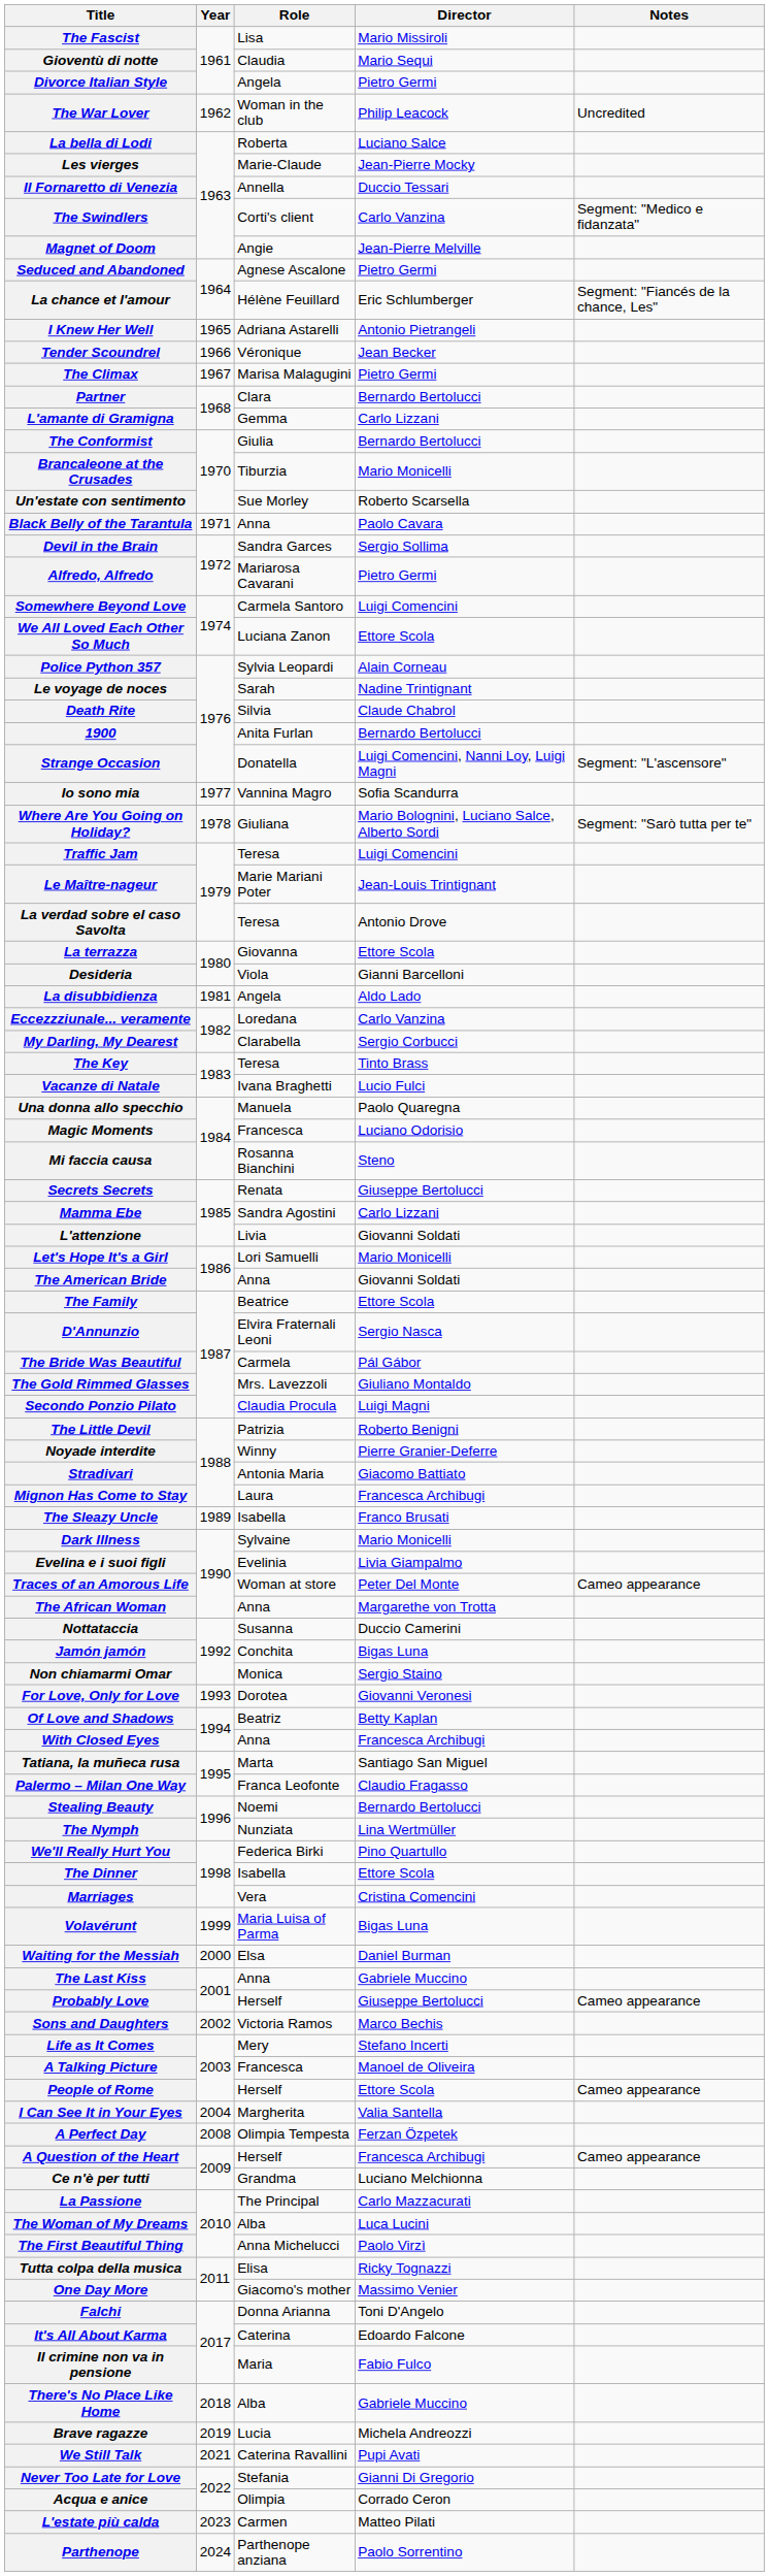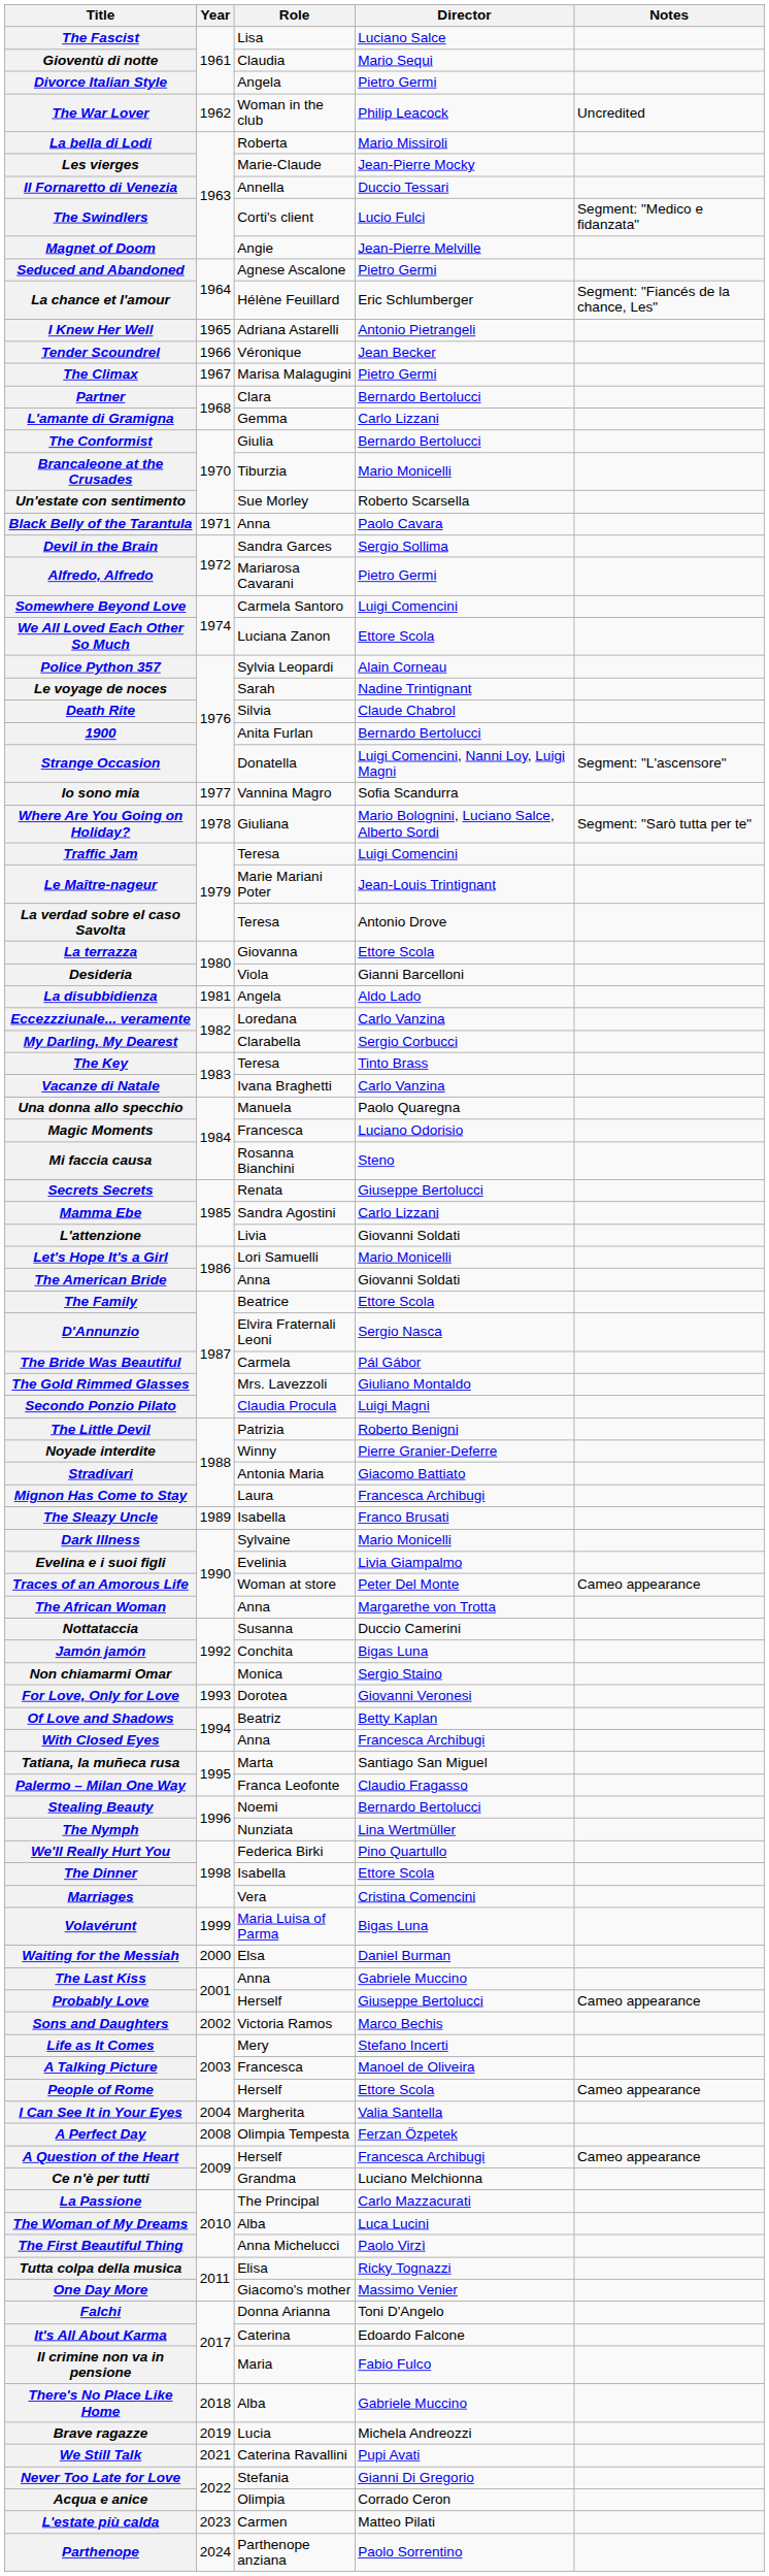 <table class="wikitable plainrowheaders sortable">
 <tr>
 <th scope="col">Title</th>
 <th scope="col">Year</th>
 <th scope="col">Role</th>
 <th scope="col">Director</th>
 <th scope="col" class="unsortable">Notes</th>
 </tr>
 <tr>
 <th scope="row"><em><a href='#'>The Fascist</a></em></th>
 <td rowspan="3">1961</td>
 <td>Lisa</td>
-<td><a href='#'>Mario Missiroli</a></td>
+<td><a href='#'>Luciano Salce</a></td>
 <td></td>
 </tr>
 <tr>
 <th scope="row"><em>Gioventù di notte</em></th>
 <td>Claudia</td>
 <td><a href='#'>Mario Sequi</a></td>
 <td></td>
 </tr>
 <tr>
 <th scope="row"><em><a href='#'>Divorce Italian Style</a></em></th>
 <td>Angela</td>
 <td><a href='#'>Pietro Germi</a></td>
 <td></td>
 </tr>
 <tr>
 <th scope="row"><em><a href='#'>The War Lover</a></em></th>
 <td>1962</td>
 <td>Woman in the club</td>
 <td><a href='#'>Philip Leacock</a></td>
 <td>Uncredited</td>
 </tr>
 <tr>
 <th scope="row"><em><a href='#'>La bella di Lodi</a></em></th>
 <td rowspan="5">1963</td>
 <td>Roberta</td>
-<td><a href='#'>Luciano Salce</a></td>
+<td><a href='#'>Mario Missiroli</a></td>
 <td></td>
 </tr>
 <tr>
 <th scope="row"><em>Les vierges</em></th>
 <td>Marie-Claude</td>
 <td><a href='#'>Jean-Pierre Mocky</a></td>
 <td></td>
 </tr>
 <tr>
 <th scope="row"><em><a href='#'>Il Fornaretto di Venezia</a></em></th>
 <td>Annella</td>
 <td><a href='#'>Duccio Tessari</a></td>
 <td></td>
 </tr>
 <tr>
 <th scope="row"><em><a href='#'>The Swindlers</a></em></th>
 <td>Corti's client</td>
-<td><a href='#'>Carlo Vanzina</a></td>
+<td><a href='#'>Lucio Fulci</a></td>
 <td>Segment: "Medico e fidanzata"</td>
 </tr>
 <tr>
 <th scope="row"><em><a href='#'>Magnet of Doom</a></em></th>
 <td>Angie</td>
 <td><a href='#'>Jean-Pierre Melville</a></td>
 <td></td>
 </tr>
 <tr>
 <th scope="row"><em><a href='#'>Seduced and Abandoned</a></em></th>
 <td rowspan="2">1964</td>
 <td>Agnese Ascalone</td>
 <td><a href='#'>Pietro Germi</a></td>
 <td></td>
 </tr>
 <tr>
 <th scope="row"><em>La chance et l'amour</em></th>
 <td>Hélène Feuillard</td>
 <td>Eric Schlumberger</td>
 <td>Segment: "Fiancés de la chance, Les"</td>
 </tr>
 <tr>
 <th scope="row"><em><a href='#'>I Knew Her Well</a></em></th>
 <td>1965</td>
 <td>Adriana Astarelli</td>
 <td><a href='#'>Antonio Pietrangeli</a></td>
 <td></td>
 </tr>
 <tr>
 <th scope="row"><em><a href='#'>Tender Scoundrel</a></em></th>
 <td>1966</td>
 <td>Véronique</td>
 <td><a href='#'>Jean Becker</a></td>
 <td></td>
 </tr>
 <tr>
 <th scope="row"><em><a href='#'>The Climax</a></em></th>
 <td>1967</td>
 <td>Marisa Malagugini</td>
 <td><a href='#'>Pietro Germi</a></td>
 <td></td>
 </tr>
 <tr>
 <th scope="row"><em><a href='#'>Partner</a></em></th>
 <td rowspan="2">1968</td>
 <td>Clara</td>
 <td><a href='#'>Bernardo Bertolucci</a></td>
 <td></td>
 </tr>
 <tr>
 <th scope="row"><em><a href='#'>L'amante di Gramigna</a></em></th>
 <td>Gemma</td>
 <td><a href='#'>Carlo Lizzani</a></td>
 <td></td>
 </tr>
 <tr>
 <th scope="row"><em><a href='#'>The Conformist</a></em></th>
 <td rowspan="3">1970</td>
 <td>Giulia</td>
 <td><a href='#'>Bernardo Bertolucci</a></td>
 <td></td>
 </tr>
 <tr>
 <th scope="row"><em><a href='#'>Brancaleone at the Crusades</a></em></th>
 <td>Tiburzia</td>
 <td><a href='#'>Mario Monicelli</a></td>
 <td></td>
 </tr>
 <tr>
 <th scope="row"><em>Un'estate con sentimento</em></th>
 <td>Sue Morley</td>
 <td>Roberto Scarsella</td>
 <td></td>
 </tr>
 <tr>
 <th scope="row"><em><a href='#'>Black Belly of the Tarantula</a></em></th>
 <td>1971</td>
 <td>Anna</td>
 <td><a href='#'>Paolo Cavara</a></td>
 <td></td>
 </tr>
 <tr>
 <th scope="row"><em><a href='#'>Devil in the Brain</a></em></th>
 <td rowspan="2">1972</td>
 <td>Sandra Garces</td>
 <td><a href='#'>Sergio Sollima</a></td>
 <td></td>
 </tr>
 <tr>
 <th scope="row"><em><a href='#'>Alfredo, Alfredo</a></em></th>
 <td>Mariarosa Cavarani</td>
 <td><a href='#'>Pietro Germi</a></td>
 <td></td>
 </tr>
 <tr>
 <th scope="row"><em><a href='#'>Somewhere Beyond Love</a></em></th>
 <td rowspan="2">1974</td>
 <td>Carmela Santoro</td>
 <td><a href='#'>Luigi Comencini</a></td>
 <td></td>
 </tr>
 <tr>
 <th scope="row"><em><a href='#'>We All Loved Each Other So Much</a></em></th>
 <td>Luciana Zanon</td>
 <td><a href='#'>Ettore Scola</a></td>
 <td></td>
 </tr>
 <tr>
 <th scope="row"><em><a href='#'>Police Python 357</a></em></th>
 <td rowspan="5">1976</td>
 <td>Sylvia Leopardi</td>
 <td><a href='#'>Alain Corneau</a></td>
 <td></td>
 </tr>
 <tr>
 <th scope="row"><em>Le voyage de noces</em></th>
 <td>Sarah</td>
 <td><a href='#'>Nadine Trintignant</a></td>
 <td></td>
 </tr>
 <tr>
 <th scope="row"><em><a href='#'>Death Rite</a></em></th>
 <td>Silvia</td>
 <td><a href='#'>Claude Chabrol</a></td>
 <td></td>
 </tr>
 <tr>
 <th scope="row"><em><a href='#'>1900</a></em></th>
 <td>Anita Furlan</td>
 <td><a href='#'>Bernardo Bertolucci</a></td>
 <td></td>
 </tr>
 <tr>
 <th scope="row"><em><a href='#'>Strange Occasion</a></em></th>
 <td>Donatella</td>
 <td><a href='#'>Luigi Comencini</a>, <a href='#'>Nanni Loy</a>, <a href='#'>Luigi Magni</a></td>
 <td>Segment: "L'ascensore"</td>
 </tr>
 <tr>
 <th scope="row"><em>Io sono mia</em></th>
 <td>1977</td>
 <td>Vannina Magro</td>
 <td>Sofia Scandurra</td>
 <td></td>
 </tr>
 <tr>
 <th scope="row"><em><a href='#'>Where Are You Going on Holiday?</a></em></th>
 <td>1978</td>
 <td>Giuliana</td>
 <td><a href='#'>Mario Bolognini</a>, <a href='#'>Luciano Salce</a>, <a href='#'>Alberto Sordi</a></td>
 <td>Segment: "Sarò tutta per te"</td>
 </tr>
 <tr>
 <th scope="row"><em><a href='#'>Traffic Jam</a></em></th>
 <td rowspan="3">1979</td>
 <td>Teresa</td>
 <td><a href='#'>Luigi Comencini</a></td>
 <td></td>
 </tr>
 <tr>
 <th scope="row"><em><a href='#'>Le Maître-nageur</a></em></th>
 <td>Marie Mariani Poter</td>
 <td><a href='#'>Jean-Louis Trintignant</a></td>
 <td></td>
 </tr>
 <tr>
 <th scope="row"><em>La verdad sobre el caso Savolta</em></th>
 <td>Teresa</td>
 <td>Antonio Drove</td>
 <td></td>
 </tr>
 <tr>
 <th scope="row"><em><a href='#'>La terrazza</a></em></th>
 <td rowspan="2">1980</td>
 <td>Giovanna</td>
 <td><a href='#'>Ettore Scola</a></td>
 <td></td>
 </tr>
 <tr>
 <th scope="row"><em>Desideria</em></th>
 <td>Viola</td>
 <td>Gianni Barcelloni</td>
 <td></td>
 </tr>
 <tr>
 <th scope="row"><em><a href='#'>La disubbidienza</a></em></th>
 <td>1981</td>
 <td>Angela</td>
 <td><a href='#'>Aldo Lado</a></td>
 <td></td>
 </tr>
 <tr>
 <th scope="row"><em><a href='#'>Eccezzziunale... veramente</a></em></th>
 <td rowspan="2">1982</td>
 <td>Loredana</td>
 <td><a href='#'>Carlo Vanzina</a></td>
 <td></td>
 </tr>
 <tr>
 <th scope="row"><em><a href='#'>My Darling, My Dearest</a></em></th>
 <td>Clarabella</td>
 <td><a href='#'>Sergio Corbucci</a></td>
 <td></td>
 </tr>
 <tr>
 <th scope="row"><em><a href='#'>The Key</a></em></th>
 <td rowspan="2">1983</td>
 <td>Teresa</td>
 <td><a href='#'>Tinto Brass</a></td>
 <td></td>
 </tr>
 <tr>
 <th scope="row"><em><a href='#'>Vacanze di Natale</a></em></th>
 <td>Ivana Braghetti</td>
-<td><a href='#'>Lucio Fulci</a></td>
+<td><a href='#'>Carlo Vanzina</a></td>
 <td></td>
 </tr>
 <tr>
 <th scope="row"><em>Una donna allo specchio</em></th>
 <td rowspan="3">1984</td>
 <td>Manuela</td>
 <td>Paolo Quaregna</td>
 <td></td>
 </tr>
 <tr>
 <th scope="row"><em>Magic Moments</em></th>
 <td>Francesca</td>
 <td><a href='#'>Luciano Odorisio</a></td>
 <td></td>
 </tr>
 <tr>
 <th scope="row"><em>Mi faccia causa</em></th>
 <td>Rosanna Bianchini</td>
 <td><a href='#'>Steno</a></td>
 <td></td>
 </tr>
 <tr>
 <th scope="row"><em><a href='#'>Secrets Secrets</a></em></th>
 <td rowspan="3">1985</td>
 <td>Renata</td>
 <td><a href='#'>Giuseppe Bertolucci</a></td>
 <td></td>
 </tr>
 <tr>
 <th scope="row"><em><a href='#'>Mamma Ebe</a></em></th>
 <td>Sandra Agostini</td>
 <td><a href='#'>Carlo Lizzani</a></td>
 <td></td>
 </tr>
 <tr>
 <th scope="row"><em>L'attenzione</em></th>
 <td>Livia</td>
 <td>Giovanni Soldati</td>
 <td></td>
 </tr>
 <tr>
 <th scope="row"><em><a href='#'>Let's Hope It's a Girl</a></em></th>
 <td rowspan="2">1986</td>
 <td>Lori Samuelli</td>
 <td><a href='#'>Mario Monicelli</a></td>
 <td></td>
 </tr>
 <tr>
 <th scope="row"><em><a href='#'>The American Bride</a></em></th>
 <td>Anna</td>
 <td>Giovanni Soldati</td>
 <td></td>
 </tr>
 <tr>
 <th scope="row"><em><a href='#'>The Family</a></em></th>
 <td rowspan="5">1987</td>
 <td>Beatrice</td>
 <td><a href='#'>Ettore Scola</a></td>
 <td></td>
 </tr>
 <tr>
 <th scope="row"><em><a href='#'>D'Annunzio</a></em></th>
 <td>Elvira Fraternali Leoni</td>
 <td><a href='#'>Sergio Nasca</a></td>
 <td></td>
 </tr>
 <tr>
 <th scope="row"><em><a href='#'>The Bride Was Beautiful</a></em></th>
 <td>Carmela</td>
 <td><a href='#'>Pál Gábor</a></td>
 <td></td>
 </tr>
 <tr>
 <th scope="row"><em><a href='#'>The Gold Rimmed Glasses</a></em></th>
 <td>Mrs. Lavezzoli</td>
 <td><a href='#'>Giuliano Montaldo</a></td>
 <td></td>
 </tr>
 <tr>
 <th scope="row"><em><a href='#'>Secondo Ponzio Pilato</a></em></th>
 <td><a href='#'>Claudia Procula</a></td>
 <td><a href='#'>Luigi Magni</a></td>
 <td></td>
 </tr>
 <tr>
 <th scope="row"><em><a href='#'>The Little Devil</a></em></th>
 <td rowspan="4">1988</td>
 <td>Patrizia</td>
 <td><a href='#'>Roberto Benigni</a></td>
 <td></td>
 </tr>
 <tr>
 <th scope="row"><em>Noyade interdite</em></th>
 <td>Winny</td>
 <td><a href='#'>Pierre Granier-Deferre</a></td>
 <td></td>
 </tr>
 <tr>
 <th scope="row"><em><a href='#'>Stradivari</a></em></th>
 <td>Antonia Maria</td>
 <td><a href='#'>Giacomo Battiato</a></td>
 <td></td>
 </tr>
 <tr>
 <th scope="row"><em><a href='#'>Mignon Has Come to Stay</a></em></th>
 <td>Laura</td>
 <td><a href='#'>Francesca Archibugi</a></td>
 <td></td>
 </tr>
 <tr>
 <th scope="row"><em><a href='#'>The Sleazy Uncle</a></em></th>
 <td>1989</td>
 <td>Isabella</td>
 <td><a href='#'>Franco Brusati</a></td>
 <td></td>
 </tr>
 <tr>
 <th scope="row"><em><a href='#'>Dark Illness</a></em></th>
 <td rowspan="4">1990</td>
 <td>Sylvaine</td>
 <td><a href='#'>Mario Monicelli</a></td>
 <td></td>
 </tr>
 <tr>
 <th scope="row"><em>Evelina e i suoi figli</em></th>
 <td>Evelinia</td>
 <td><a href='#'>Livia Giampalmo</a></td>
 <td></td>
 </tr>
 <tr>
 <th scope="row"><em><a href='#'>Traces of an Amorous Life</a></em></th>
 <td>Woman at store</td>
 <td><a href='#'>Peter Del Monte</a></td>
 <td>Cameo appearance</td>
 </tr>
 <tr>
 <th scope="row"><em><a href='#'>The African Woman</a></em></th>
 <td>Anna</td>
 <td><a href='#'>Margarethe von Trotta</a></td>
 <td></td>
 </tr>
 <tr>
 <th scope="row"><em>Nottataccia</em></th>
 <td rowspan="3">1992</td>
 <td>Susanna</td>
 <td>Duccio Camerini</td>
 <td></td>
 </tr>
 <tr>
 <th scope="row"><em><a href='#'>Jamón jamón</a></em></th>
 <td>Conchita</td>
 <td><a href='#'>Bigas Luna</a></td>
 <td></td>
 </tr>
 <tr>
 <th scope="row"><em>Non chiamarmi Omar</em></th>
 <td>Monica</td>
 <td><a href='#'>Sergio Staino</a></td>
 <td></td>
 </tr>
 <tr>
 <th scope="row"><em><a href='#'>For Love, Only for Love</a></em></th>
 <td>1993</td>
 <td>Dorotea</td>
 <td><a href='#'>Giovanni Veronesi</a></td>
 <td></td>
 </tr>
 <tr>
 <th scope="row"><em><a href='#'>Of Love and Shadows</a></em></th>
 <td rowspan="2">1994</td>
 <td>Beatriz</td>
 <td><a href='#'>Betty Kaplan</a></td>
 <td></td>
 </tr>
 <tr>
 <th scope="row"><em><a href='#'>With Closed Eyes</a></em></th>
 <td>Anna</td>
 <td><a href='#'>Francesca Archibugi</a></td>
 <td></td>
 </tr>
 <tr>
 <th scope="row"><em>Tatiana, la muñeca rusa</em></th>
 <td rowspan="2">1995</td>
 <td>Marta</td>
 <td>Santiago San Miguel</td>
 <td></td>
 </tr>
 <tr>
 <th scope="row"><em><a href='#'>Palermo – Milan One Way</a></em></th>
 <td>Franca Leofonte</td>
 <td><a href='#'>Claudio Fragasso</a></td>
 <td></td>
 </tr>
 <tr>
 <th scope="row"><em><a href='#'>Stealing Beauty</a></em></th>
 <td rowspan="2">1996</td>
 <td>Noemi</td>
 <td><a href='#'>Bernardo Bertolucci</a></td>
 <td></td>
 </tr>
 <tr>
 <th scope="row"><em><a href='#'>The Nymph</a></em></th>
 <td>Nunziata</td>
 <td><a href='#'>Lina Wertmüller</a></td>
 <td></td>
 </tr>
 <tr>
 <th scope="row"><em><a href='#'>We'll Really Hurt You</a></em></th>
 <td rowspan="3">1998</td>
 <td>Federica Birki</td>
 <td><a href='#'>Pino Quartullo</a></td>
 <td></td>
 </tr>
 <tr>
 <th scope="row"><em><a href='#'>The Dinner</a></em></th>
 <td>Isabella</td>
 <td><a href='#'>Ettore Scola</a></td>
 <td></td>
 </tr>
 <tr>
 <th scope="row"><em><a href='#'>Marriages</a></em></th>
 <td>Vera</td>
 <td><a href='#'>Cristina Comencini</a></td>
 <td></td>
 </tr>
 <tr>
 <th scope="row"><em><a href='#'>Volavérunt</a></em></th>
 <td>1999</td>
 <td><a href='#'>Maria Luisa of Parma</a></td>
 <td><a href='#'>Bigas Luna</a></td>
 <td></td>
 </tr>
 <tr>
 <th scope="row"><em><a href='#'>Waiting for the Messiah</a></em></th>
 <td>2000</td>
 <td>Elsa</td>
 <td><a href='#'>Daniel Burman</a></td>
 <td></td>
 </tr>
 <tr>
 <th scope="row"><em><a href='#'>The Last Kiss</a></em></th>
 <td rowspan="2">2001</td>
 <td>Anna</td>
 <td><a href='#'>Gabriele Muccino</a></td>
 <td></td>
 </tr>
 <tr>
 <th scope="row"><em><a href='#'>Probably Love</a></em></th>
 <td>Herself</td>
 <td><a href='#'>Giuseppe Bertolucci</a></td>
 <td>Cameo appearance</td>
 </tr>
 <tr>
 <th scope="row"><em><a href='#'>Sons and Daughters</a></em></th>
 <td>2002</td>
 <td>Victoria Ramos</td>
 <td><a href='#'>Marco Bechis</a></td>
 <td></td>
 </tr>
 <tr>
 <th scope="row"><em><a href='#'>Life as It Comes</a></em></th>
 <td rowspan="3">2003</td>
 <td>Mery</td>
 <td><a href='#'>Stefano Incerti</a></td>
 <td></td>
 </tr>
 <tr>
 <th scope="row"><em><a href='#'>A Talking Picture</a></em></th>
 <td>Francesca</td>
 <td><a href='#'>Manoel de Oliveira</a></td>
 <td></td>
 </tr>
 <tr>
 <th scope="row"><em><a href='#'>People of Rome</a></em></th>
 <td>Herself</td>
 <td><a href='#'>Ettore Scola</a></td>
 <td>Cameo appearance</td>
 </tr>
 <tr>
 <th scope="row"><em><a href='#'>I Can See It in Your Eyes</a></em></th>
 <td>2004</td>
 <td>Margherita</td>
 <td><a href='#'>Valia Santella</a></td>
 <td></td>
 </tr>
 <tr>
 <th scope="row"><em><a href='#'>A Perfect Day</a></em></th>
 <td>2008</td>
 <td>Olimpia Tempesta</td>
 <td><a href='#'>Ferzan Özpetek</a></td>
 <td></td>
 </tr>
 <tr>
 <th scope="row"><em><a href='#'>A Question of the Heart</a></em></th>
 <td rowspan="2">2009</td>
 <td>Herself</td>
 <td><a href='#'>Francesca Archibugi</a></td>
 <td>Cameo appearance</td>
 </tr>
 <tr>
 <th scope="row"><em>Ce n'è per tutti</em></th>
 <td>Grandma</td>
 <td>Luciano Melchionna</td>
 <td></td>
 </tr>
 <tr>
 <th scope="row"><em><a href='#'>La Passione</a></em></th>
 <td rowspan="3">2010</td>
 <td>The Principal</td>
 <td><a href='#'>Carlo Mazzacurati</a></td>
 <td></td>
 </tr>
 <tr>
 <th scope="row"><em><a href='#'>The Woman of My Dreams</a></em></th>
 <td>Alba</td>
 <td><a href='#'>Luca Lucini</a></td>
 <td></td>
 </tr>
 <tr>
 <th scope="row"><em><a href='#'>The First Beautiful Thing</a></em></th>
 <td>Anna Michelucci</td>
 <td><a href='#'>Paolo Virzì</a></td>
 <td></td>
 </tr>
 <tr>
 <th scope="row"><em>Tutta colpa della musica</em></th>
 <td rowspan="2">2011</td>
 <td>Elisa</td>
 <td><a href='#'>Ricky Tognazzi</a></td>
 <td></td>
 </tr>
 <tr>
 <th scope="row"><em><a href='#'>One Day More</a></em></th>
 <td>Giacomo's mother</td>
 <td><a href='#'>Massimo Venier</a></td>
 <td></td>
 </tr>
 <tr>
 <th scope="row"><em><a href='#'>Falchi</a></em></th>
 <td rowspan="3">2017</td>
 <td>Donna Arianna</td>
 <td>Toni D'Angelo</td>
 <td></td>
 </tr>
 <tr>
 <th scope="row"><em><a href='#'>It's All About Karma</a></em></th>
 <td>Caterina</td>
 <td>Edoardo Falcone</td>
 <td></td>
 </tr>
 <tr>
 <th scope="row"><em>Il crimine non va in pensione</em></th>
 <td>Maria</td>
 <td><a href='#'>Fabio Fulco</a></td>
 <td></td>
 </tr>
 <tr>
 <th scope="row"><em><a href='#'>There's No Place Like Home</a></em></th>
 <td>2018</td>
 <td>Alba</td>
 <td><a href='#'>Gabriele Muccino</a></td>
 <td></td>
 </tr>
 <tr>
 <th scope="row"><em>Brave ragazze</em></th>
 <td>2019</td>
 <td>Lucia</td>
 <td>Michela Andreozzi</td>
 <td></td>
 </tr>
 <tr>
 <th scope="row"><em><a href='#'>We Still Talk</a></em></th>
 <td>2021</td>
 <td>Caterina Ravallini</td>
 <td><a href='#'>Pupi Avati</a></td>
 <td></td>
 </tr>
 <tr>
 <th scope="row"><em><a href='#'>Never Too Late for Love</a></em></th>
 <td rowspan="2">2022</td>
 <td>Stefania</td>
 <td><a href='#'>Gianni Di Gregorio</a></td>
 <td></td>
 </tr>
 <tr>
 <th scope="row"><em>Acqua e anice</em></th>
 <td>Olimpia</td>
 <td>Corrado Ceron</td>
 <td></td>
 </tr>
 <tr>
 <th scope="row"><em><a href='#'>L'estate più calda</a></em></th>
 <td>2023</td>
 <td>Carmen</td>
 <td>Matteo Pilati</td>
 <td></td>
 </tr>
 <tr>
 <th scope="row"><em><a href='#'>Parthenope</a></em></th>
 <td>2024</td>
 <td>Parthenope anziana</td>
 <td><a href='#'>Paolo Sorrentino</a></td>
 <td></td>
 </tr>
 </table>
